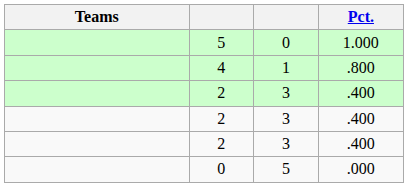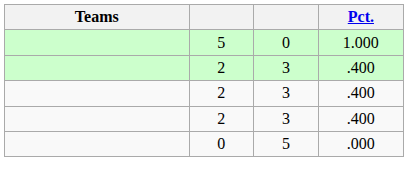 <table class="wikitable" width="400" style="text-align:center;">
 <tr>
 <th width="20%">Teams</th>
 <th width="7%"></th>
 <th width="7%"></th>
 <th width="8%"><a href='#'>Pct.</a></th>
 </tr>
 <tr style="background-color:#cfc">
 <td align=left></td>
 <td>5</td>
 <td>0</td>
 <td>1.000</td>
-</tr>
-<tr style="background-color:#cfc">
-<td align=left></td>
-<td>4</td>
-<td>1</td>
-<td>.800</td>
 </tr>
 <tr style="background-color:#cfc">
 <td align=left></td>
 <td>2</td>
 <td>3</td>
 <td>.400</td>
 </tr>
 <tr>
 <td align=left></td>
 <td>2</td>
 <td>3</td>
 <td>.400</td>
 </tr>
 <tr>
 <td align=left></td>
 <td>2</td>
 <td>3</td>
 <td>.400</td>
 </tr>
 <tr>
 <td align=left></td>
 <td>0</td>
 <td>5</td>
 <td>.000</td>
 </tr>
 </table>
